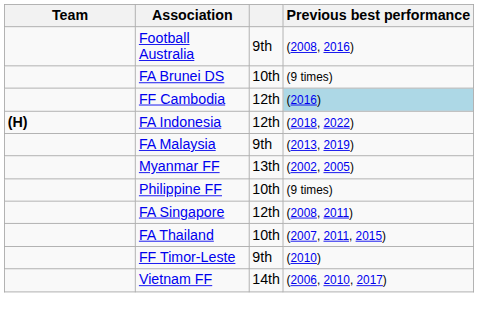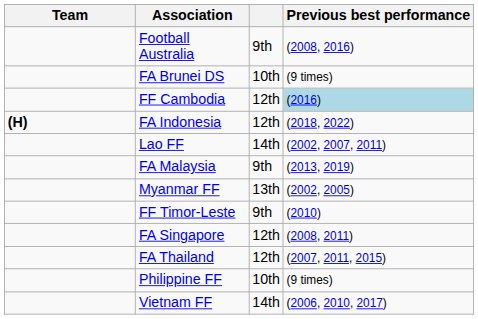 <table class="wikitable sortable">
 <tr>
 <th style="width:140px;">Team</th>
 <th style="width:120px;">Association</th>
 <th></th>
 <th>Previous best performance</th>
 </tr>
 <tr>
 <td></td>
 <td><a href='#'>Football Australia</a></td>
 <td>9th</td>
 <td> <small>(<a href='#'>2008</a>, <a href='#'>2016</a>)</small></td>
 </tr>
 <tr>
 <td></td>
 <td><a href='#'>FA Brunei DS</a></td>
 <td>10th</td>
 <td> <small>(9 times)</small></td>
 </tr>
 <tr>
 <td></td>
 <td><a href='#'>FF Cambodia</a></td>
 <td>12th</td>
 <td style="background: lightblue;"> <small>(<a href='#'>2016</a>)</small></td>
 </tr>
 <tr>
 <td> <strong>(H)</strong></td>
 <td><a href='#'>FA Indonesia</a></td>
 <td>12th</td>
 <td> <small>(<a href='#'>2018</a>, <a href='#'>2022</a>)</small></td>
 </tr>
 <tr>
 <td></td>
+<td><a href='#'>Lao FF</a></td>
+<td>14th</td>
+<td> <small>(<a href='#'>2002</a>, <a href='#'>2007</a>, <a href='#'>2011</a>)</small></td>
+</tr>
+<tr>
+<td></td>
 <td><a href='#'>FA Malaysia</a></td>
 <td>9th</td>
 <td> <small>(<a href='#'>2013</a>, <a href='#'>2019</a>)</small></td>
 </tr>
 <tr>
 <td></td>
 <td><a href='#'>Myanmar FF</a></td>
 <td>13th</td>
 <td> <small>(<a href='#'>2002</a>, <a href='#'>2005</a>)</small></td>
 </tr>
 <tr>
 <td></td>
-<td><a href='#'>Philippine FF</a></td>
-<td>10th</td>
-<td> <small>(9 times)</small></td>
+<td><a href='#'>FF Timor-Leste</a></td>
+<td>9th</td>
+<td> <small>(<a href='#'>2010</a>)</small></td>
 </tr>
 <tr>
 <td></td>
 <td><a href='#'>FA Singapore</a></td>
 <td>12th</td>
 <td> <small>(<a href='#'>2008</a>, <a href='#'>2011</a>)</small></td>
 </tr>
 <tr>
 <td></td>
 <td><a href='#'>FA Thailand</a></td>
-<td>10th</td>
+<td>12th</td>
 <td> <small>(<a href='#'>2007</a>, <a href='#'>2011</a>, <a href='#'>2015</a>)</small></td>
 </tr>
 <tr>
 <td></td>
-<td><a href='#'>FF Timor-Leste</a></td>
-<td>9th</td>
-<td> <small>(<a href='#'>2010</a>)</small></td>
+<td><a href='#'>Philippine FF</a></td>
+<td>10th</td>
+<td> <small>(9 times)</small></td>
 </tr>
 <tr>
 <td></td>
 <td><a href='#'>Vietnam FF</a></td>
 <td>14th</td>
 <td> <small>(<a href='#'>2006</a>, <a href='#'>2010</a>, <a href='#'>2017</a>)</small></td>
 </tr>
 </table>
